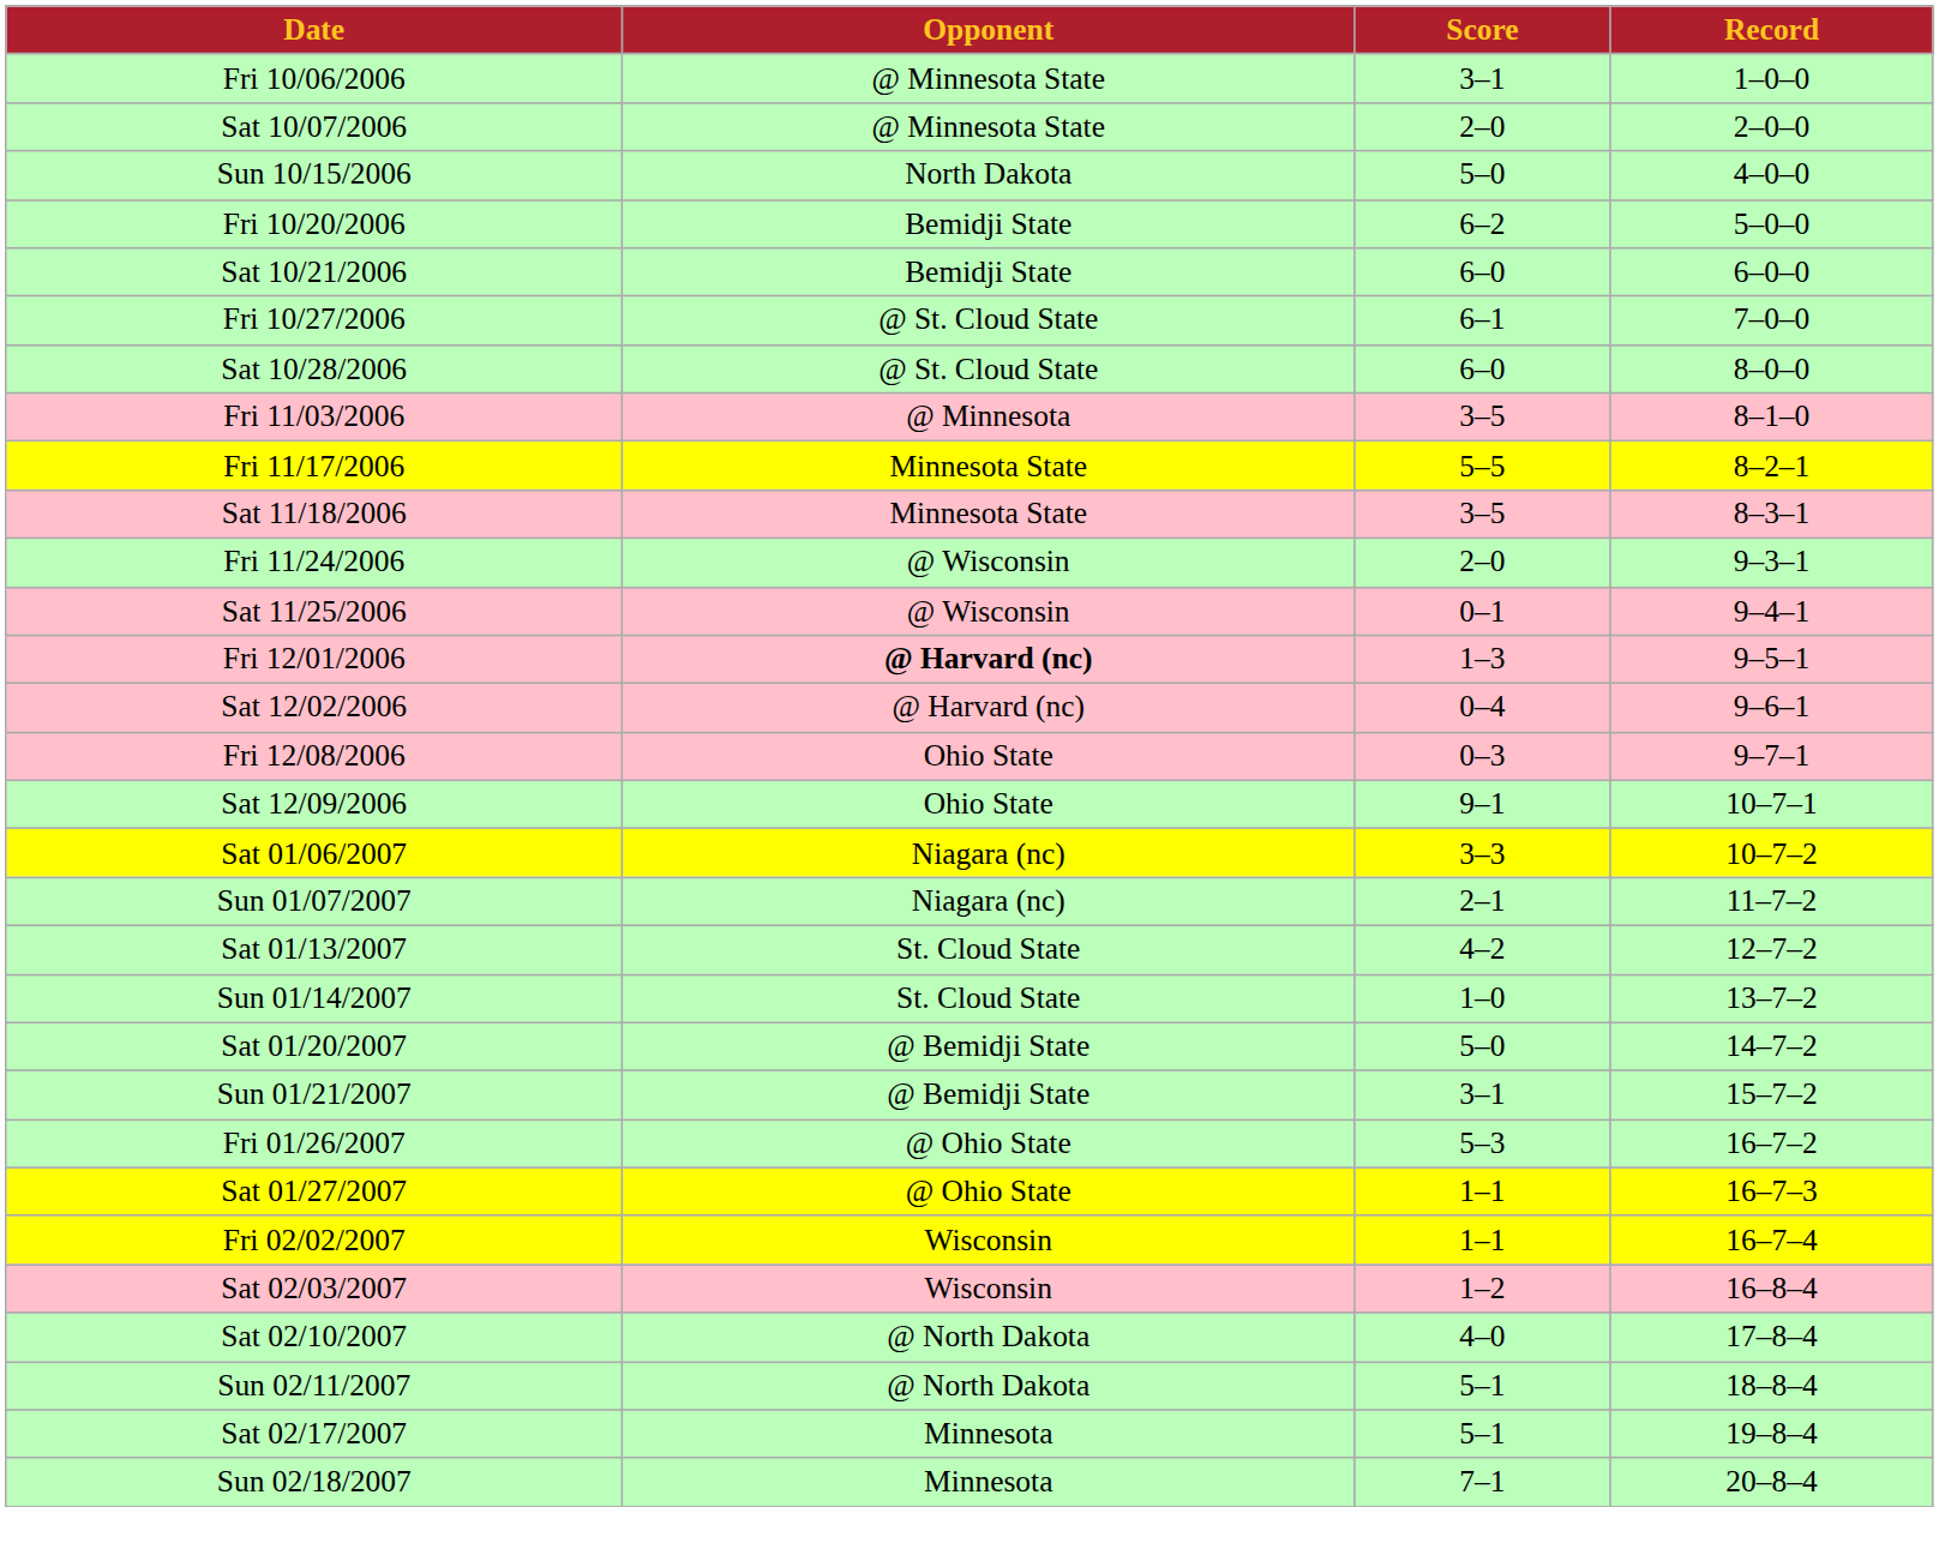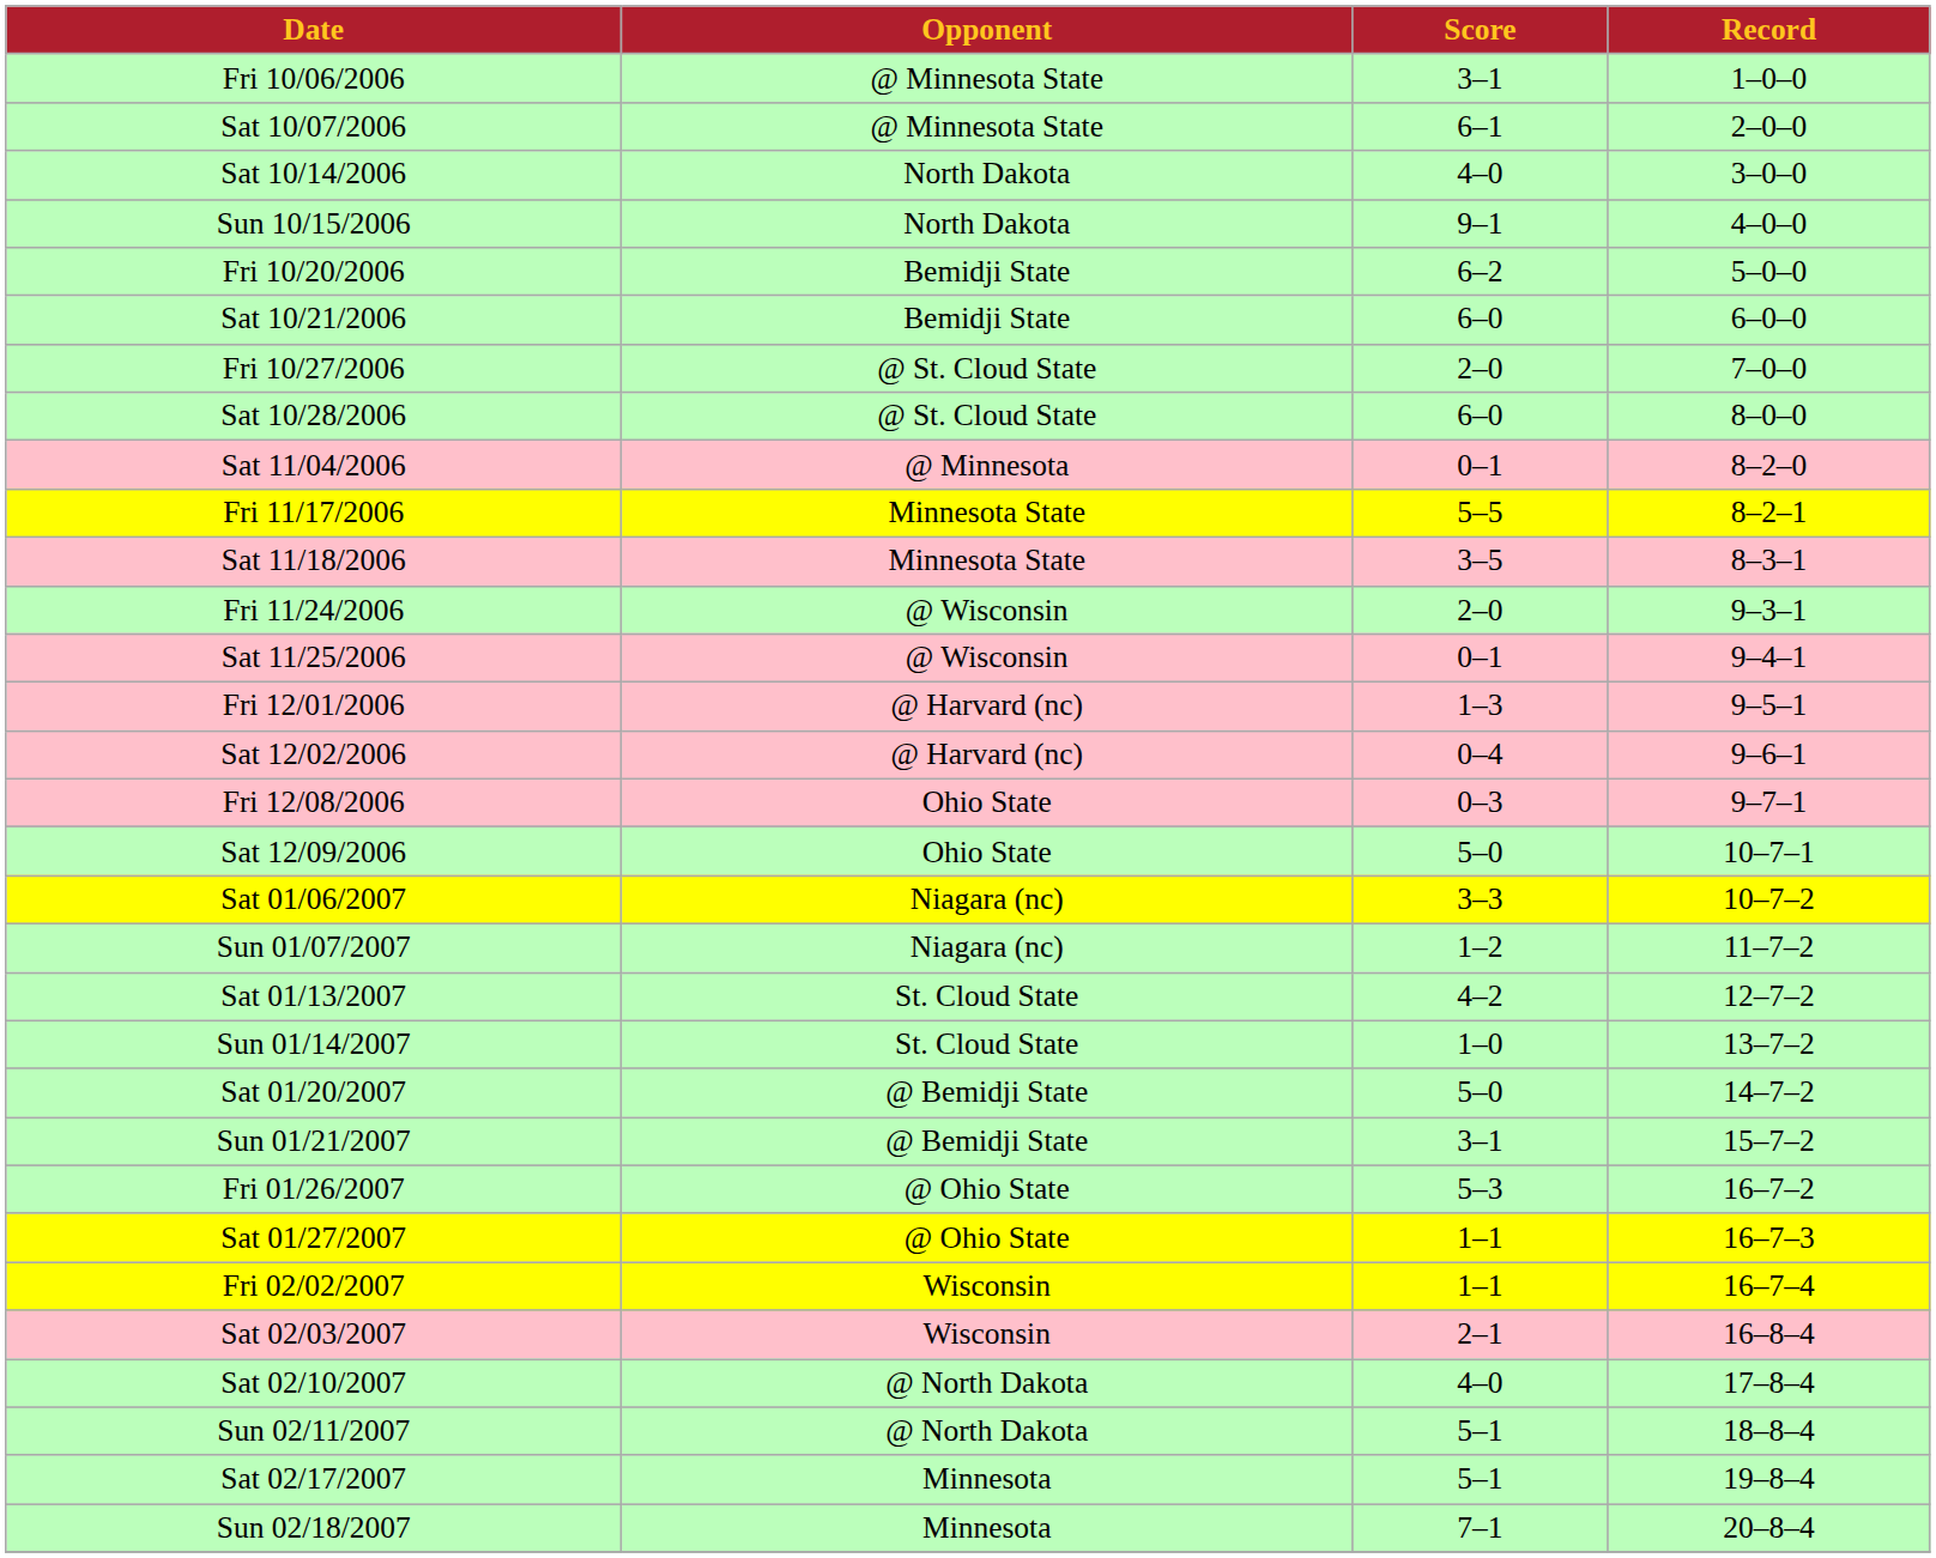 <table class="wikitable" width="80%">
 <tr align="center"  style=" background:#AF1E2D;color:#FFC61E;">
 <td><strong>Date</strong></td>
 <td><strong>Opponent</strong></td>
 <td><strong>Score</strong></td>
 <td><strong>Record</strong></td>
 </tr>
 <tr align="center" bgcolor="bbffbb">
 <td>Fri 10/06/2006</td>
 <td>@ Minnesota State</td>
 <td>3–1</td>
 <td>1–0–0</td>
 </tr>
 <tr align="center" bgcolor="bbffbb">
 <td>Sat 10/07/2006</td>
 <td>@ Minnesota State</td>
-<td>2–0</td>
+<td>6–1</td>
 <td>2–0–0</td>
+</tr>
+<tr align="center" bgcolor="bbffbb">
+<td>Sat 10/14/2006</td>
+<td>North Dakota</td>
+<td>4–0</td>
+<td>3–0–0</td>
 </tr>
 <tr align="center" bgcolor="bbffbb">
 <td>Sun 10/15/2006</td>
 <td>North Dakota</td>
-<td>5–0</td>
+<td>9–1</td>
 <td>4–0–0</td>
 </tr>
 <tr align="center" bgcolor="bbffbb">
 <td>Fri 10/20/2006</td>
 <td>Bemidji State</td>
 <td>6–2</td>
 <td>5–0–0</td>
 </tr>
 <tr align="center" bgcolor="bbffbb">
 <td>Sat 10/21/2006</td>
 <td>Bemidji State</td>
 <td>6–0</td>
 <td>6–0–0</td>
 </tr>
 <tr align="center" bgcolor="bbffbb">
 <td>Fri 10/27/2006</td>
 <td>@ St. Cloud State</td>
-<td>6–1</td>
+<td>2–0</td>
 <td>7–0–0</td>
 </tr>
 <tr align="center" bgcolor="bbffbb">
 <td>Sat 10/28/2006</td>
 <td>@ St. Cloud State</td>
 <td>6–0</td>
 <td>8–0–0</td>
 </tr>
 <tr align="center" bgcolor="pink">
-<td>Fri 11/03/2006</td>
+<td>Sat 11/04/2006</td>
 <td>@ Minnesota</td>
-<td>3–5</td>
-<td>8–1–0</td>
+<td>0–1</td>
+<td>8–2–0</td>
 </tr>
 <tr align="center" bgcolor="yellow">
 <td>Fri 11/17/2006</td>
 <td>Minnesota State</td>
 <td>5–5</td>
 <td>8–2–1</td>
 </tr>
 <tr align="center" bgcolor="pink">
 <td>Sat 11/18/2006</td>
 <td>Minnesota State</td>
 <td>3–5</td>
 <td>8–3–1</td>
 </tr>
 <tr align="center" bgcolor="bbffbb">
 <td>Fri 11/24/2006</td>
 <td>@ Wisconsin</td>
 <td>2–0</td>
 <td>9–3–1</td>
 </tr>
 <tr align="center" bgcolor="pink">
 <td>Sat 11/25/2006</td>
 <td>@ Wisconsin</td>
 <td>0–1</td>
 <td>9–4–1</td>
 </tr>
 <tr align="center" bgcolor="pink">
 <td>Fri 12/01/2006</td>
-<td><strong>@ Harvard (nc)</strong></td>
+<td>@ Harvard (nc)</td>
 <td>1–3</td>
 <td>9–5–1</td>
 </tr>
 <tr align="center" bgcolor="pink">
 <td>Sat 12/02/2006</td>
 <td>@ Harvard (nc)</td>
 <td>0–4</td>
 <td>9–6–1</td>
 </tr>
 <tr align="center" bgcolor="pink">
 <td>Fri 12/08/2006</td>
 <td>Ohio State</td>
 <td>0–3</td>
 <td>9–7–1</td>
 </tr>
 <tr align="center" bgcolor="bbffbb">
 <td>Sat 12/09/2006</td>
 <td>Ohio State</td>
-<td>9–1</td>
+<td>5–0</td>
 <td>10–7–1</td>
 </tr>
 <tr align="center" bgcolor="yellow">
 <td>Sat 01/06/2007</td>
 <td>Niagara (nc)</td>
 <td>3–3</td>
 <td>10–7–2</td>
 </tr>
 <tr align="center" bgcolor="bbffbb">
 <td>Sun 01/07/2007</td>
 <td>Niagara (nc)</td>
-<td>2–1</td>
+<td>1–2</td>
 <td>11–7–2</td>
 </tr>
 <tr align="center" bgcolor="bbffbb">
 <td>Sat 01/13/2007</td>
 <td>St. Cloud State</td>
 <td>4–2</td>
 <td>12–7–2</td>
 </tr>
 <tr align="center" bgcolor="bbffbb">
 <td>Sun 01/14/2007</td>
 <td>St. Cloud State</td>
 <td>1–0</td>
 <td>13–7–2</td>
 </tr>
 <tr align="center" bgcolor="bbffbb">
 <td>Sat 01/20/2007</td>
 <td>@ Bemidji State</td>
 <td>5–0</td>
 <td>14–7–2</td>
 </tr>
 <tr align="center" bgcolor="bbffbb">
 <td>Sun 01/21/2007</td>
 <td>@ Bemidji State</td>
 <td>3–1</td>
 <td>15–7–2</td>
 </tr>
 <tr align="center" bgcolor="bbffbb">
 <td>Fri 01/26/2007</td>
 <td>@ Ohio State</td>
 <td>5–3</td>
 <td>16–7–2</td>
 </tr>
 <tr align="center" bgcolor="yellow">
 <td>Sat 01/27/2007</td>
 <td>@ Ohio State</td>
 <td>1–1</td>
 <td>16–7–3</td>
 </tr>
 <tr align="center" bgcolor="yellow">
 <td>Fri 02/02/2007</td>
 <td>Wisconsin</td>
 <td>1–1</td>
 <td>16–7–4</td>
 </tr>
 <tr align="center" bgcolor="pink">
 <td>Sat 02/03/2007</td>
 <td>Wisconsin</td>
-<td>1–2</td>
+<td>2–1</td>
 <td>16–8–4</td>
 </tr>
 <tr align="center" bgcolor="bbffbb">
 <td>Sat 02/10/2007</td>
 <td>@ North Dakota</td>
 <td>4–0</td>
 <td>17–8–4</td>
 </tr>
 <tr align="center" bgcolor="bbffbb">
 <td>Sun 02/11/2007</td>
 <td>@ North Dakota</td>
 <td>5–1</td>
 <td>18–8–4</td>
 </tr>
 <tr align="center" bgcolor="bbffbb">
 <td>Sat 02/17/2007</td>
 <td>Minnesota</td>
 <td>5–1</td>
 <td>19–8–4</td>
 </tr>
 <tr align="center" bgcolor="bbffbb">
 <td>Sun 02/18/2007</td>
 <td>Minnesota</td>
 <td>7–1</td>
 <td>20–8–4</td>
 </tr>
 <tr align="center" bgcolor="">
 </tr>
 </table>
